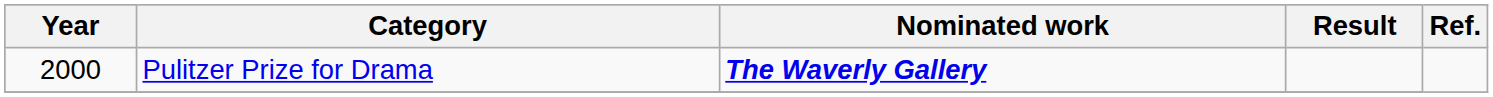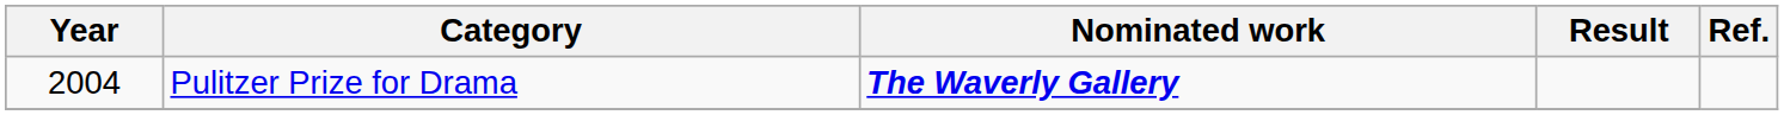 <table class=wikitable>
 <tr>
 <th scope="col" style="width:5em;">Year</th>
 <th scope="col" style="width:26em;">Category</th>
 <th scope="col" style="width:25em;">Nominated work</th>
 <th scope="col" style="width:5em;">Result</th>
 <th>Ref.</th>
 </tr>
 <tr>
-<td style="text-align:center;">2000</td>
+<td style="text-align:center;">2004</td>
 <td><a href='#'>Pulitzer Prize for Drama</a></td>
 <td><strong><em><a href='#'>The Waverly Gallery</a></em></strong></td>
 <td></td>
 </tr>
 <tr>
 </tr>
 </table>
